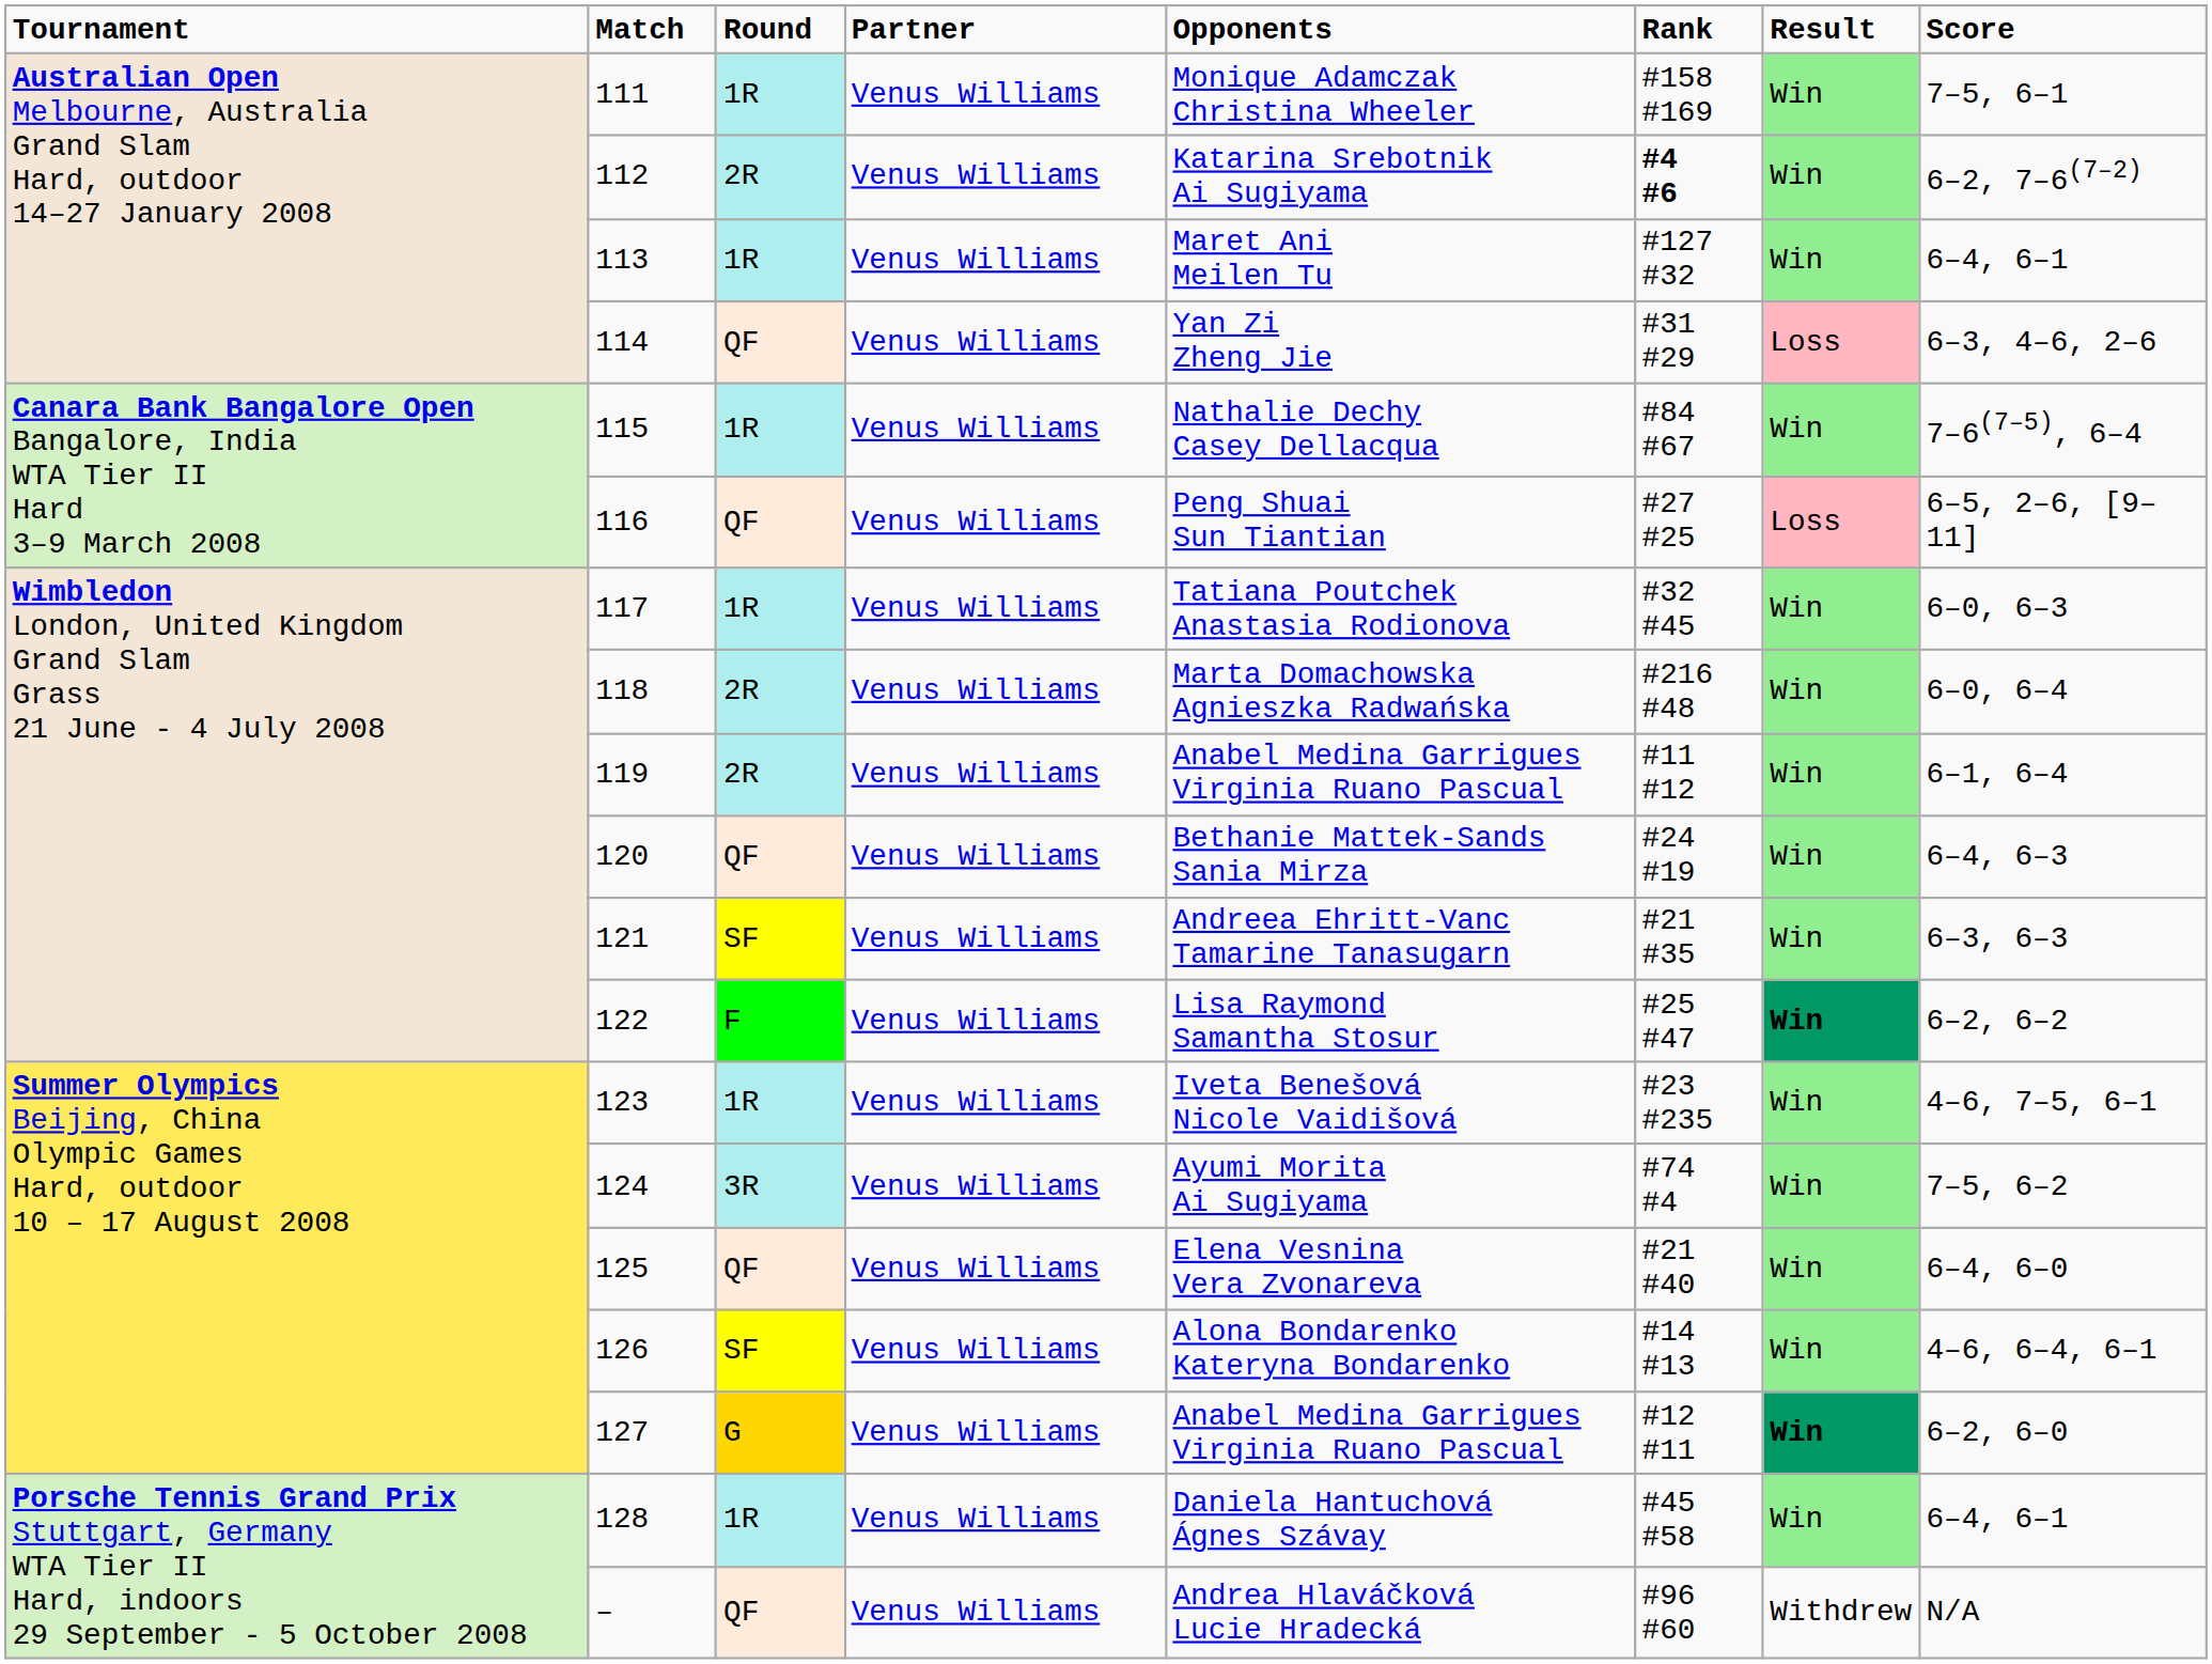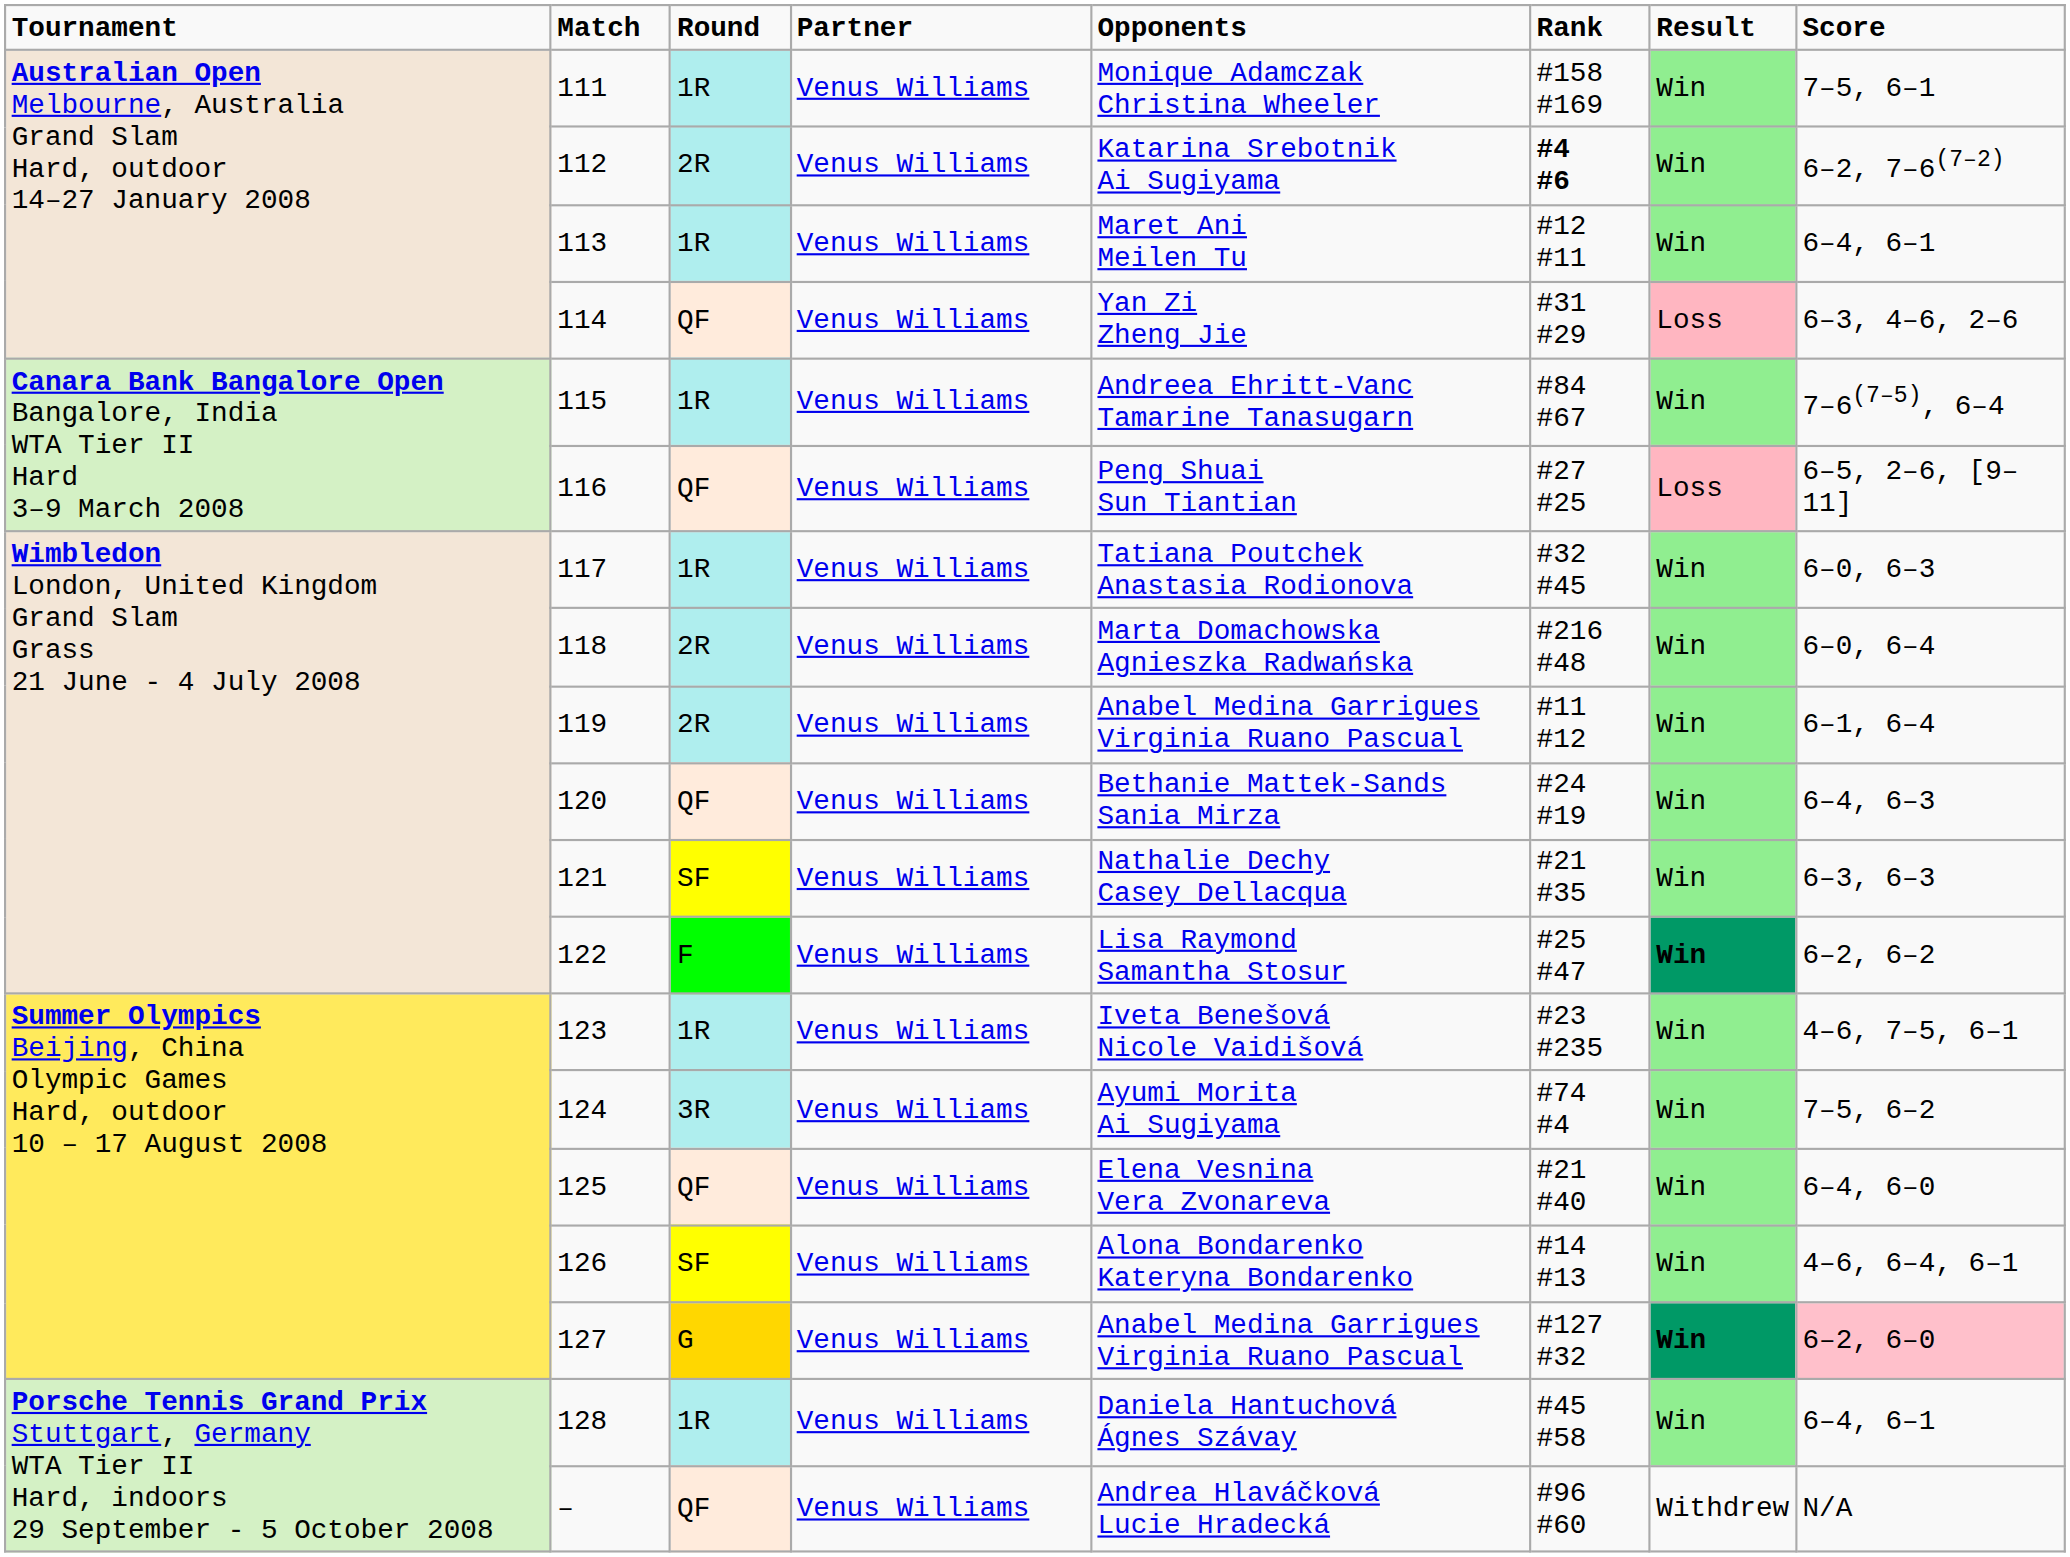 <table class="wikitable">
 <tr style="font-weight:bold">
 <td style="width:250px;">Tournament</td>
 <td style="width:50px;">Match</td>
 <td style="width:50px;">Round</td>
 <td style="width:135px;">Partner</td>
 <td style="width:200px;">Opponents</td>
 <td style="width:50px;">Rank</td>
 <td style="width:50px;">Result</td>
 <td style="width:120px;">Score</td>
 </tr>
 <tr>
 <td rowspan="4" style="background:#f3e6d7; text-align:left; vertical-align:top;"><strong><a href='#'>Australian Open</a></strong><br> <a href='#'>Melbourne</a>, Australia<br>Grand Slam<br>Hard, outdoor<br>14–27 January 2008</td>
 <td>111</td>
 <td style="background:#afeeee;">1R</td>
 <td> <a href='#'>Venus Williams</a></td>
 <td> <a href='#'>Monique Adamczak</a><br> <a href='#'>Christina Wheeler</a></td>
 <td>#158<br>#169</td>
 <td bgcolor=lightgreen>Win</td>
 <td>7–5, 6–1</td>
 </tr>
 <tr>
 <td>112</td>
 <td style="background:#afeeee;">2R</td>
 <td> <a href='#'>Venus Williams</a></td>
 <td> <a href='#'>Katarina Srebotnik</a><br> <a href='#'>Ai Sugiyama</a></td>
 <td><strong>#4<br>#6</strong></td>
 <td bgcolor=lightgreen>Win</td>
 <td>6–2, 7–6<sup>(7–2)</sup></td>
 </tr>
 <tr>
 <td>113</td>
 <td style="background:#afeeee;">1R</td>
 <td> <a href='#'>Venus Williams</a></td>
 <td> <a href='#'>Maret Ani</a><br> <a href='#'>Meilen Tu</a></td>
-<td>#127<br>#32</td>
+<td>#12<br>#11</td>
 <td bgcolor=lightgreen>Win</td>
 <td>6–4, 6–1</td>
 </tr>
 <tr>
 <td>114</td>
 <td style="background:#ffebdc;">QF</td>
 <td> <a href='#'>Venus Williams</a></td>
 <td> <a href='#'>Yan Zi</a><br> <a href='#'>Zheng Jie</a></td>
 <td>#31<br>#29</td>
 <td bgcolor=lightpink>Loss</td>
 <td>6–3, 4–6, 2–6</td>
 </tr>
 <tr>
 <td rowspan="2"  style="background:#d4f1c5; text-align:left; vertical-align:top;"><strong><a href='#'>Canara Bank Bangalore Open</a></strong> <br> Bangalore, India <br> WTA Tier II <br> Hard <br> 3–9 March 2008</td>
 <td>115</td>
 <td style="background:#afeeee;">1R</td>
 <td> <a href='#'>Venus Williams</a></td>
-<td> <a href='#'>Nathalie Dechy</a><br> <a href='#'>Casey Dellacqua</a></td>
+<td> <a href='#'>Andreea Ehritt-Vanc</a><br> <a href='#'>Tamarine Tanasugarn</a></td>
 <td>#84<br>#67</td>
 <td bgcolor=lightgreen>Win</td>
 <td>7–6<sup>(7–5)</sup>, 6–4</td>
 </tr>
 <tr>
 <td>116</td>
 <td style="background:#ffebdc;">QF</td>
 <td> <a href='#'>Venus Williams</a></td>
 <td> <a href='#'>Peng Shuai</a><br> <a href='#'>Sun Tiantian</a></td>
 <td>#27<br>#25</td>
 <td bgcolor=lightpink>Loss</td>
 <td>6–5, 2–6, [9–11]</td>
 </tr>
 <tr>
 <td rowspan="6"  style="background:#f3e6d7; text-align:left; vertical-align:top;"><strong><a href='#'>Wimbledon</a></strong><br> London, United Kingdom <br>Grand Slam <br> Grass <br> 21 June - 4 July 2008</td>
 <td>117</td>
 <td style="background:#afeeee;">1R</td>
 <td> <a href='#'>Venus Williams</a></td>
 <td> <a href='#'>Tatiana Poutchek</a><br> <a href='#'>Anastasia Rodionova</a></td>
 <td>#32<br>#45</td>
 <td bgcolor=lightgreen>Win</td>
 <td>6–0, 6–3</td>
 </tr>
 <tr>
 <td>118</td>
 <td style="background:#afeeee;">2R</td>
 <td> <a href='#'>Venus Williams</a></td>
 <td> <a href='#'>Marta Domachowska</a><br> <a href='#'>Agnieszka Radwańska</a></td>
 <td>#216<br>#48</td>
 <td bgcolor=lightgreen>Win</td>
 <td>6–0, 6–4</td>
 </tr>
 <tr>
 <td>119</td>
 <td style="background:#afeeee;">2R</td>
 <td> <a href='#'>Venus Williams</a></td>
 <td> <a href='#'>Anabel Medina Garrigues</a><br> <a href='#'>Virginia Ruano Pascual</a></td>
 <td>#11<br>#12</td>
 <td bgcolor=lightgreen>Win</td>
 <td>6–1, 6–4</td>
 </tr>
 <tr>
 <td>120</td>
 <td style="background:#ffebdc;">QF</td>
 <td> <a href='#'>Venus Williams</a></td>
 <td> <a href='#'>Bethanie Mattek-Sands</a><br> <a href='#'>Sania Mirza</a></td>
 <td>#24<br>#19</td>
 <td bgcolor=lightgreen>Win</td>
 <td>6–4, 6–3</td>
 </tr>
 <tr>
 <td>121</td>
 <td style="background:yellow;">SF</td>
 <td> <a href='#'>Venus Williams</a></td>
-<td> <a href='#'>Andreea Ehritt-Vanc</a><br> <a href='#'>Tamarine Tanasugarn</a></td>
+<td> <a href='#'>Nathalie Dechy</a><br> <a href='#'>Casey Dellacqua</a></td>
 <td>#21<br>#35</td>
 <td bgcolor=lightgreen>Win</td>
 <td>6–3, 6–3</td>
 </tr>
 <tr>
 <td>122</td>
 <td style="background:lime;">F</td>
 <td> <a href='#'>Venus Williams</a></td>
 <td> <a href='#'>Lisa Raymond</a><br> <a href='#'>Samantha Stosur</a></td>
 <td>#25<br>#47</td>
 <td bgcolor=#009966><strong>Win</strong></td>
 <td>6–2, 6–2</td>
 </tr>
 <tr>
 <td rowspan="5" style="background:#ffea5c; text-align:left; vertical-align:top;"><strong><a href='#'>Summer Olympics</a></strong><br> <a href='#'>Beijing</a>, China<br>Olympic Games<br>Hard, outdoor<br>10 – 17 August 2008</td>
 <td>123</td>
 <td style="background:#afeeee;">1R</td>
 <td> <a href='#'>Venus Williams</a></td>
 <td> <a href='#'>Iveta Benešová</a><br> <a href='#'>Nicole Vaidišová</a></td>
 <td>#23<br>#235</td>
 <td bgcolor=lightgreen>Win</td>
 <td>4–6, 7–5, 6–1</td>
 </tr>
 <tr>
 <td>124</td>
 <td style="background:#afeeee;">3R</td>
 <td> <a href='#'>Venus Williams</a></td>
 <td> <a href='#'>Ayumi Morita</a><br> <a href='#'>Ai Sugiyama</a></td>
 <td>#74<br>#4</td>
 <td bgcolor=lightgreen>Win</td>
 <td>7–5, 6–2</td>
 </tr>
 <tr>
 <td>125</td>
 <td style="background:#ffebdc;">QF</td>
 <td> <a href='#'>Venus Williams</a></td>
 <td> <a href='#'>Elena Vesnina</a><br> <a href='#'>Vera Zvonareva</a></td>
 <td>#21<br>#40</td>
 <td bgcolor=lightgreen>Win</td>
 <td>6–4, 6–0</td>
 </tr>
 <tr>
 <td>126</td>
 <td style="background:yellow;">SF</td>
 <td> <a href='#'>Venus Williams</a></td>
 <td> <a href='#'>Alona Bondarenko</a><br> <a href='#'>Kateryna Bondarenko</a></td>
 <td>#14<br>#13</td>
 <td bgcolor=lightgreen>Win</td>
 <td>4–6, 6–4, 6–1</td>
 </tr>
 <tr>
 <td>127</td>
 <td style="background:gold;">G</td>
 <td> <a href='#'>Venus Williams</a></td>
 <td> <a href='#'>Anabel Medina Garrigues</a><br> <a href='#'>Virginia Ruano Pascual</a></td>
-<td>#12<br>#11</td>
+<td>#127<br>#32</td>
 <td bgcolor=#009966><strong>Win</strong></td>
-<td>6–2, 6–0</td>
+<td style="background: pink;">6–2, 6–0</td>
 </tr>
 <tr>
 <td rowspan="2" style="background:#d4f1c5; text-align:left; vertical-align:top;"><strong><a href='#'>Porsche Tennis Grand Prix</a></strong><br> <a href='#'>Stuttgart</a>, <a href='#'>Germany</a><br>WTA Tier II<br>Hard, indoors<br>29 September - 5 October 2008</td>
 <td>128</td>
 <td style="background:#afeeee;">1R</td>
 <td> <a href='#'>Venus Williams</a></td>
 <td> <a href='#'>Daniela Hantuchová</a><br> <a href='#'>Ágnes Szávay</a></td>
 <td>#45<br>#58</td>
 <td bgcolor=lightgreen>Win</td>
 <td>6–4, 6–1</td>
 </tr>
 <tr>
 <td>–</td>
 <td style="background:#ffebdc;">QF</td>
 <td> <a href='#'>Venus Williams</a></td>
 <td> <a href='#'>Andrea Hlaváčková</a><br> <a href='#'>Lucie Hradecká</a></td>
 <td>#96<br>#60</td>
 <td>Withdrew</td>
 <td>N/A</td>
 </tr>
 </table>
